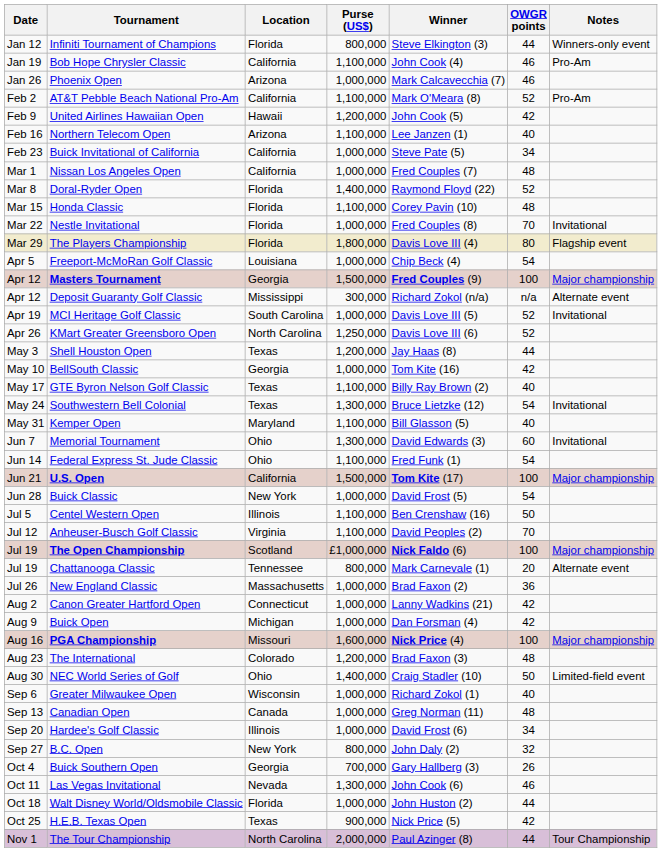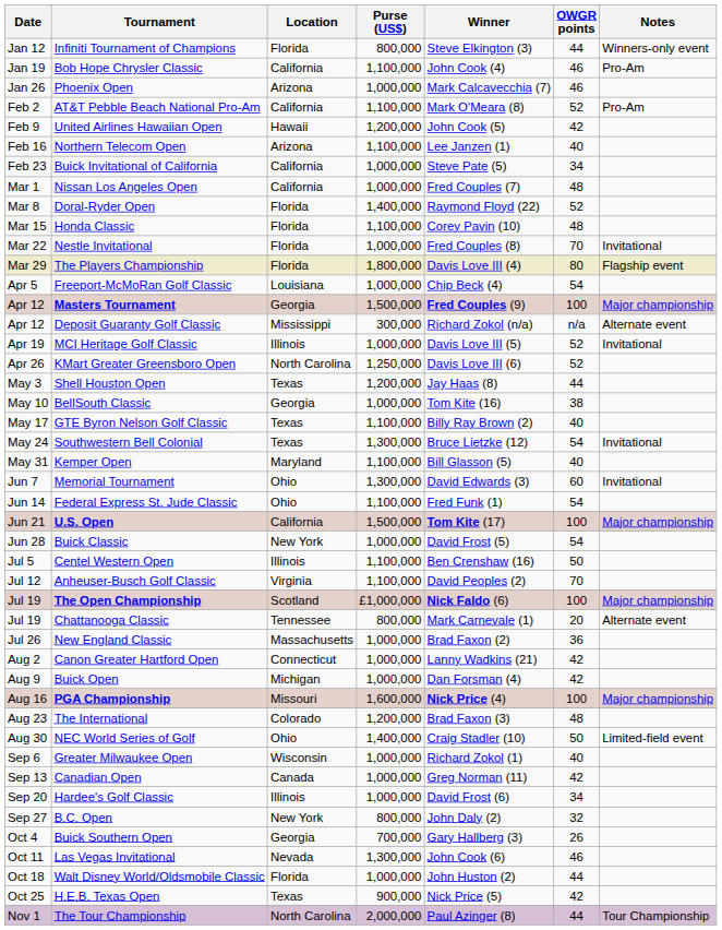 <table class="wikitable" style="font-size:95%">
 <tr>
 <th>Date</th>
 <th>Tournament</th>
 <th>Location</th>
 <th>Purse<br>(<a href='#'>US$</a>)</th>
 <th>Winner</th>
 <th><a href='#'>OWGR</a><br>points</th>
 <th>Notes</th>
 </tr>
 <tr>
 <td>Jan 12</td>
 <td><a href='#'>Infiniti Tournament of Champions</a></td>
 <td>Florida</td>
 <td align=right>800,000</td>
 <td> <a href='#'>Steve Elkington</a> (3)</td>
 <td align=center>44</td>
 <td>Winners-only event</td>
 </tr>
 <tr>
 <td>Jan 19</td>
 <td><a href='#'>Bob Hope Chrysler Classic</a></td>
 <td>California</td>
 <td align=right>1,100,000</td>
 <td> <a href='#'>John Cook</a> (4)</td>
 <td align=center>46</td>
 <td>Pro-Am</td>
 </tr>
 <tr>
 <td>Jan 26</td>
 <td><a href='#'>Phoenix Open</a></td>
 <td>Arizona</td>
 <td align=right>1,000,000</td>
 <td> <a href='#'>Mark Calcavecchia</a> (7)</td>
 <td align=center>46</td>
 <td></td>
 </tr>
 <tr>
 <td>Feb 2</td>
 <td><a href='#'>AT&T Pebble Beach National Pro-Am</a></td>
 <td>California</td>
 <td align=right>1,100,000</td>
 <td> <a href='#'>Mark O'Meara</a> (8)</td>
 <td align=center>52</td>
 <td>Pro-Am</td>
 </tr>
 <tr>
 <td>Feb 9</td>
 <td><a href='#'>United Airlines Hawaiian Open</a></td>
 <td>Hawaii</td>
 <td align=right>1,200,000</td>
 <td> <a href='#'>John Cook</a> (5)</td>
 <td align=center>42</td>
 <td></td>
 </tr>
 <tr>
 <td>Feb 16</td>
 <td><a href='#'>Northern Telecom Open</a></td>
 <td>Arizona</td>
 <td align=right>1,100,000</td>
 <td> <a href='#'>Lee Janzen</a> (1)</td>
 <td align=center>40</td>
 <td></td>
 </tr>
 <tr>
 <td>Feb 23</td>
 <td><a href='#'>Buick Invitational of California</a></td>
 <td>California</td>
 <td align=right>1,000,000</td>
 <td> <a href='#'>Steve Pate</a> (5)</td>
 <td align=center>34</td>
 <td></td>
 </tr>
 <tr>
 <td>Mar 1</td>
 <td><a href='#'>Nissan Los Angeles Open</a></td>
 <td>California</td>
 <td align=right>1,000,000</td>
 <td> <a href='#'>Fred Couples</a> (7)</td>
 <td align=center>48</td>
 <td></td>
 </tr>
 <tr>
 <td>Mar 8</td>
 <td><a href='#'>Doral-Ryder Open</a></td>
 <td>Florida</td>
 <td align=right>1,400,000</td>
 <td> <a href='#'>Raymond Floyd</a> (22)</td>
 <td align=center>52</td>
 <td></td>
 </tr>
 <tr>
 <td>Mar 15</td>
 <td><a href='#'>Honda Classic</a></td>
 <td>Florida</td>
 <td align=right>1,100,000</td>
 <td> <a href='#'>Corey Pavin</a> (10)</td>
 <td align=center>48</td>
 <td></td>
 </tr>
 <tr>
 <td>Mar 22</td>
 <td><a href='#'>Nestle Invitational</a></td>
 <td>Florida</td>
 <td align=right>1,000,000</td>
 <td> <a href='#'>Fred Couples</a> (8)</td>
 <td align=center>70</td>
 <td>Invitational</td>
 </tr>
 <tr style="background:#f2ecce;">
 <td>Mar 29</td>
 <td><a href='#'>The Players Championship</a></td>
 <td>Florida</td>
 <td align=right>1,800,000</td>
 <td> <a href='#'>Davis Love III</a> (4)</td>
 <td align=center>80</td>
 <td>Flagship event</td>
 </tr>
 <tr>
 <td>Apr 5</td>
 <td><a href='#'>Freeport-McMoRan Golf Classic</a></td>
 <td>Louisiana</td>
 <td align=right>1,000,000</td>
 <td> <a href='#'>Chip Beck</a> (4)</td>
 <td align=center>54</td>
 <td></td>
 </tr>
 <tr style="background:#e5d1cb;">
 <td>Apr 12</td>
 <td><strong><a href='#'>Masters Tournament</a></strong></td>
 <td>Georgia</td>
 <td align=right>1,500,000</td>
 <td> <strong><a href='#'>Fred Couples</a></strong> (9)</td>
 <td align=center>100</td>
 <td><a href='#'>Major championship</a></td>
 </tr>
 <tr>
 <td>Apr 12</td>
 <td><a href='#'>Deposit Guaranty Golf Classic</a></td>
 <td>Mississippi</td>
 <td align=right>300,000</td>
 <td> <a href='#'>Richard Zokol</a> (n/a)</td>
 <td align=center>n/a</td>
 <td>Alternate event</td>
 </tr>
 <tr>
 <td>Apr 19</td>
 <td><a href='#'>MCI Heritage Golf Classic</a></td>
-<td>South Carolina</td>
+<td>Illinois</td>
 <td align=right>1,000,000</td>
 <td> <a href='#'>Davis Love III</a> (5)</td>
 <td align=center>52</td>
 <td>Invitational</td>
 </tr>
 <tr>
 <td>Apr 26</td>
 <td><a href='#'>KMart Greater Greensboro Open</a></td>
 <td>North Carolina</td>
 <td align=right>1,250,000</td>
 <td> <a href='#'>Davis Love III</a> (6)</td>
 <td align=center>52</td>
 <td></td>
 </tr>
 <tr>
 <td>May 3</td>
 <td><a href='#'>Shell Houston Open</a></td>
 <td>Texas</td>
 <td align=right>1,200,000</td>
 <td> <a href='#'>Jay Haas</a> (8)</td>
 <td align=center>44</td>
 <td></td>
 </tr>
 <tr>
 <td>May 10</td>
 <td><a href='#'>BellSouth Classic</a></td>
 <td>Georgia</td>
 <td align=right>1,000,000</td>
 <td> <a href='#'>Tom Kite</a> (16)</td>
-<td align=center>42</td>
+<td align=center>38</td>
 <td></td>
 </tr>
 <tr>
 <td>May 17</td>
 <td><a href='#'>GTE Byron Nelson Golf Classic</a></td>
 <td>Texas</td>
 <td align=right>1,100,000</td>
 <td> <a href='#'>Billy Ray Brown</a> (2)</td>
 <td align=center>40</td>
 <td></td>
 </tr>
 <tr>
 <td>May 24</td>
 <td><a href='#'>Southwestern Bell Colonial</a></td>
 <td>Texas</td>
 <td align=right>1,300,000</td>
 <td> <a href='#'>Bruce Lietzke</a> (12)</td>
 <td align=center>54</td>
 <td>Invitational</td>
 </tr>
 <tr>
 <td>May 31</td>
 <td><a href='#'>Kemper Open</a></td>
 <td>Maryland</td>
 <td align=right>1,100,000</td>
 <td> <a href='#'>Bill Glasson</a> (5)</td>
 <td align=center>40</td>
 <td></td>
 </tr>
 <tr>
 <td>Jun 7</td>
 <td><a href='#'>Memorial Tournament</a></td>
 <td>Ohio</td>
 <td align=right>1,300,000</td>
 <td> <a href='#'>David Edwards</a> (3)</td>
 <td align=center>60</td>
 <td>Invitational</td>
 </tr>
 <tr>
 <td>Jun 14</td>
 <td><a href='#'>Federal Express St. Jude Classic</a></td>
 <td>Ohio</td>
 <td align=right>1,100,000</td>
 <td> <a href='#'>Fred Funk</a> (1)</td>
 <td align=center>54</td>
 <td></td>
 </tr>
 <tr style="background:#e5d1cb;">
 <td>Jun 21</td>
 <td><strong><a href='#'>U.S. Open</a></strong></td>
 <td>California</td>
 <td align=right>1,500,000</td>
 <td> <strong><a href='#'>Tom Kite</a></strong> (17)</td>
 <td align=center>100</td>
 <td><a href='#'>Major championship</a></td>
 </tr>
 <tr>
 <td>Jun 28</td>
 <td><a href='#'>Buick Classic</a></td>
 <td>New York</td>
 <td align=right>1,000,000</td>
 <td> <a href='#'>David Frost</a> (5)</td>
 <td align=center>54</td>
 <td></td>
 </tr>
 <tr>
 <td>Jul 5</td>
 <td><a href='#'>Centel Western Open</a></td>
 <td>Illinois</td>
 <td align=right>1,100,000</td>
 <td> <a href='#'>Ben Crenshaw</a> (16)</td>
 <td align=center>50</td>
 <td></td>
 </tr>
 <tr>
 <td>Jul 12</td>
 <td><a href='#'>Anheuser-Busch Golf Classic</a></td>
 <td>Virginia</td>
 <td align=right>1,100,000</td>
 <td> <a href='#'>David Peoples</a> (2)</td>
 <td align=center>70</td>
 <td></td>
 </tr>
 <tr style="background:#e5d1cb;">
 <td>Jul 19</td>
 <td><strong><a href='#'>The Open Championship</a></strong></td>
 <td>Scotland</td>
 <td align=right>£1,000,000</td>
 <td> <strong><a href='#'>Nick Faldo</a></strong> (6)</td>
 <td align=center>100</td>
 <td><a href='#'>Major championship</a></td>
 </tr>
 <tr>
 <td>Jul 19</td>
 <td><a href='#'>Chattanooga Classic</a></td>
 <td>Tennessee</td>
 <td align=right>800,000</td>
 <td> <a href='#'>Mark Carnevale</a> (1)</td>
 <td align=center>20</td>
 <td>Alternate event</td>
 </tr>
 <tr>
 <td>Jul 26</td>
 <td><a href='#'>New England Classic</a></td>
 <td>Massachusetts</td>
 <td align=right>1,000,000</td>
 <td> <a href='#'>Brad Faxon</a> (2)</td>
 <td align=center>36</td>
 <td></td>
 </tr>
 <tr>
 <td>Aug 2</td>
 <td><a href='#'>Canon Greater Hartford Open</a></td>
 <td>Connecticut</td>
 <td align=right>1,000,000</td>
 <td> <a href='#'>Lanny Wadkins</a> (21)</td>
 <td align=center>42</td>
 <td></td>
 </tr>
 <tr>
 <td>Aug 9</td>
 <td><a href='#'>Buick Open</a></td>
 <td>Michigan</td>
 <td align=right>1,000,000</td>
 <td> <a href='#'>Dan Forsman</a> (4)</td>
 <td align=center>42</td>
 <td></td>
 </tr>
 <tr style="background:#e5d1cb;">
 <td>Aug 16</td>
 <td><strong><a href='#'>PGA Championship</a></strong></td>
 <td>Missouri</td>
 <td align=right>1,600,000</td>
 <td> <strong><a href='#'>Nick Price</a></strong> (4)</td>
 <td align=center>100</td>
 <td><a href='#'>Major championship</a></td>
 </tr>
 <tr>
 <td>Aug 23</td>
 <td><a href='#'>The International</a></td>
 <td>Colorado</td>
 <td align=right>1,200,000</td>
 <td> <a href='#'>Brad Faxon</a> (3)</td>
 <td align=center>48</td>
 <td></td>
 </tr>
 <tr>
 <td>Aug 30</td>
 <td><a href='#'>NEC World Series of Golf</a></td>
 <td>Ohio</td>
 <td align=right>1,400,000</td>
 <td> <a href='#'>Craig Stadler</a> (10)</td>
 <td align=center>50</td>
 <td>Limited-field event</td>
 </tr>
 <tr>
 <td>Sep 6</td>
 <td><a href='#'>Greater Milwaukee Open</a></td>
 <td>Wisconsin</td>
 <td align=right>1,000,000</td>
 <td> <a href='#'>Richard Zokol</a> (1)</td>
 <td align=center>40</td>
 <td></td>
 </tr>
 <tr>
 <td>Sep 13</td>
 <td><a href='#'>Canadian Open</a></td>
 <td>Canada</td>
 <td align=right>1,000,000</td>
 <td> <a href='#'>Greg Norman</a> (11)</td>
-<td align=center>48</td>
+<td align=center>42</td>
 <td></td>
 </tr>
 <tr>
 <td>Sep 20</td>
 <td><a href='#'>Hardee's Golf Classic</a></td>
 <td>Illinois</td>
 <td align=right>1,000,000</td>
 <td> <a href='#'>David Frost</a> (6)</td>
 <td align=center>34</td>
 <td></td>
 </tr>
 <tr>
 <td>Sep 27</td>
 <td><a href='#'>B.C. Open</a></td>
 <td>New York</td>
 <td align=right>800,000</td>
 <td> <a href='#'>John Daly</a> (2)</td>
 <td align=center>32</td>
 <td></td>
 </tr>
 <tr>
 <td>Oct 4</td>
 <td><a href='#'>Buick Southern Open</a></td>
 <td>Georgia</td>
 <td align=right>700,000</td>
 <td> <a href='#'>Gary Hallberg</a> (3)</td>
 <td align=center>26</td>
 <td></td>
 </tr>
 <tr>
 <td>Oct 11</td>
 <td><a href='#'>Las Vegas Invitational</a></td>
 <td>Nevada</td>
 <td align=right>1,300,000</td>
 <td> <a href='#'>John Cook</a> (6)</td>
 <td align=center>46</td>
 <td></td>
 </tr>
 <tr>
 <td>Oct 18</td>
 <td><a href='#'>Walt Disney World/Oldsmobile Classic</a></td>
 <td>Florida</td>
 <td align=right>1,000,000</td>
 <td> <a href='#'>John Huston</a> (2)</td>
 <td align=center>44</td>
 <td></td>
 </tr>
 <tr>
 <td>Oct 25</td>
 <td><a href='#'>H.E.B. Texas Open</a></td>
 <td>Texas</td>
 <td align=right>900,000</td>
 <td> <a href='#'>Nick Price</a> (5)</td>
 <td align=center>42</td>
 <td></td>
 </tr>
 <tr style="background:thistle;">
 <td>Nov 1</td>
 <td><a href='#'>The Tour Championship</a></td>
 <td>North Carolina</td>
 <td align=right>2,000,000</td>
 <td> <a href='#'>Paul Azinger</a> (8)</td>
 <td align=center>44</td>
 <td>Tour Championship</td>
 </tr>
 </table>
